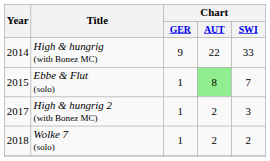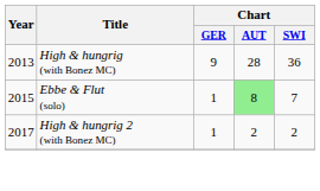 <table class="wikitable">
 <tr>
 <th width="28" rowspan="2">Year</th>
 <th width="187" rowspan="2">Title</th>
 <th colspan="3">Chart</th>
 </tr>
 <tr>
 <th scope="col" style="width:3em;font-size:90%;"><a href='#'>GER</a><br></th>
 <th scope="col" style="width:3em;font-size:90%;"><a href='#'>AUT</a><br></th>
 <th scope="col" style="width:3em;font-size:90%;"><a href='#'>SWI</a><br></th>
 </tr>
 <tr>
-<td>2014</td>
+<td>2013</td>
 <td><em>High & hungrig</em><br><small>(with Bonez MC)</small></td>
 <td align="center">9</td>
-<td align="center">22</td>
-<td align="center">33</td>
+<td align="center">28</td>
+<td align="center">36</td>
 </tr>
 <tr>
 <td>2015</td>
 <td><em>Ebbe & Flut</em><br><small>(solo)</small></td>
 <td align="center">1</td>
 <td align="center" style="background: lightgreen;">8</td>
 <td align="center">7</td>
 </tr>
 <tr>
 <td>2017</td>
 <td><em>High & hungrig 2</em><br><small>(with Bonez MC)</small></td>
 <td align="center">1</td>
 <td align="center">2</td>
-<td align="center">3</td>
-</tr>
-<tr>
-<td>2018</td>
-<td><em>Wolke 7</em><br><small>(solo)</small></td>
-<td align="center">1</td>
-<td align="center">2</td>
 <td align="center">2</td>
 </tr>
 <tr>
 </tr>
 </table>
